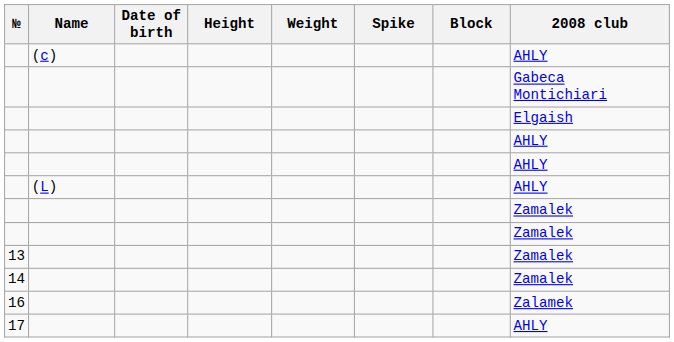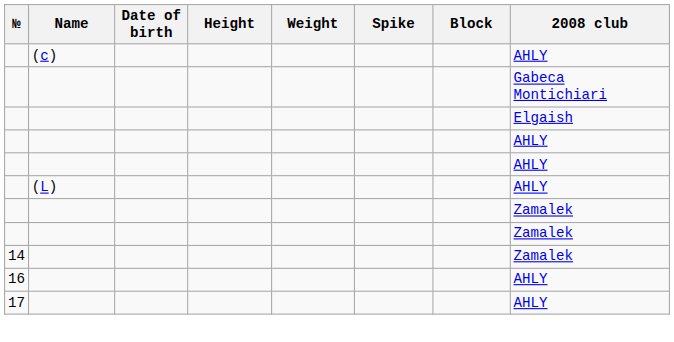 <table class="wikitable sortable" style="font-size:100%; text-align:center;">
 <tr>
 <th>№</th>
 <th style="width:12em">Name</th>
 <th style="width:8em">Date of birth</th>
 <th style="width:9em">Height</th>
 <th style="width:9em">Weight</th>
 <th style="width:9em">Spike</th>
 <th style="width:9em">Block</th>
 <th style="width:19em">2008 club</th>
 </tr>
 <tr>
 <td></td>
 <td style="text-align:left;"> (<a href='#'>c</a>)</td>
 <td style="text-align:right;"></td>
 <td></td>
 <td></td>
 <td></td>
 <td></td>
 <td style="text-align:left;"> <a href='#'>AHLY</a></td>
 </tr>
 <tr>
 <td></td>
 <td style="text-align:left;"></td>
 <td style="text-align:right;"></td>
 <td></td>
 <td></td>
 <td></td>
 <td></td>
 <td style="text-align:left;"> <a href='#'>Gabeca Montichiari</a></td>
 </tr>
 <tr>
 <td></td>
 <td style="text-align:left;"></td>
 <td style="text-align:right;"></td>
 <td></td>
 <td></td>
 <td></td>
 <td></td>
 <td style="text-align:left;"> <a href='#'>Elgaish</a></td>
 </tr>
 <tr>
 <td></td>
 <td style="text-align:left;"></td>
 <td style="text-align:right;"></td>
 <td></td>
 <td></td>
 <td></td>
 <td></td>
 <td style="text-align:left;"> <a href='#'>AHLY</a></td>
 </tr>
 <tr>
 <td></td>
 <td style="text-align:left;"></td>
 <td style="text-align:right;"></td>
 <td></td>
 <td></td>
 <td></td>
 <td></td>
 <td style="text-align:left;"> <a href='#'>AHLY</a></td>
 </tr>
 <tr>
 <td></td>
 <td style="text-align:left;"> (<a href='#'>L</a>)</td>
 <td style="text-align:right;"></td>
 <td></td>
 <td></td>
 <td></td>
 <td></td>
 <td style="text-align:left;"> <a href='#'>AHLY</a></td>
 </tr>
 <tr>
 <td></td>
 <td style="text-align:left;"></td>
 <td style="text-align:right;"></td>
 <td></td>
 <td></td>
 <td></td>
 <td></td>
 <td style="text-align:left;"> <a href='#'>Zamalek</a></td>
 </tr>
 <tr>
 <td></td>
 <td style="text-align:left;"></td>
 <td style="text-align:right;"></td>
 <td></td>
 <td></td>
 <td></td>
 <td></td>
 <td style="text-align:left;"> <a href='#'>Zamalek</a></td>
 </tr>
 <tr>
-<td>13</td>
-<td style="text-align:left;"></td>
-<td style="text-align:right;"></td>
-<td></td>
-<td></td>
-<td></td>
-<td></td>
-<td style="text-align:left;"> <a href='#'>Zamalek</a></td>
-</tr>
-<tr>
 <td>14</td>
 <td style="text-align:left;"></td>
 <td style="text-align:right;"></td>
 <td></td>
 <td></td>
 <td></td>
 <td></td>
 <td style="text-align:left;"> <a href='#'>Zamalek</a></td>
 </tr>
 <tr>
 <td>16</td>
 <td style="text-align:left;"></td>
 <td style="text-align:right;"></td>
 <td></td>
 <td></td>
 <td></td>
 <td></td>
-<td style="text-align:left;"> <a href='#'>Zalamek</a></td>
+<td style="text-align:left;"> <a href='#'>AHLY</a></td>
 </tr>
 <tr>
 <td>17</td>
 <td style="text-align:left;"></td>
 <td style="text-align:right;"></td>
 <td></td>
 <td></td>
 <td></td>
 <td></td>
 <td style="text-align:left;"> <a href='#'>AHLY</a></td>
 </tr>
 </table>
